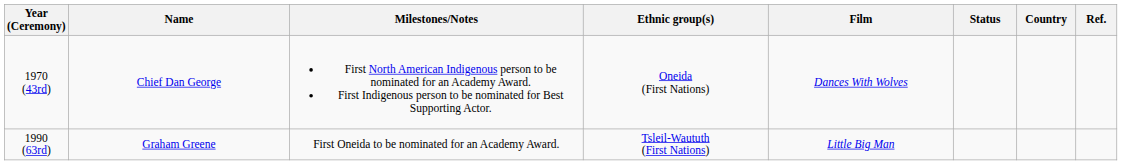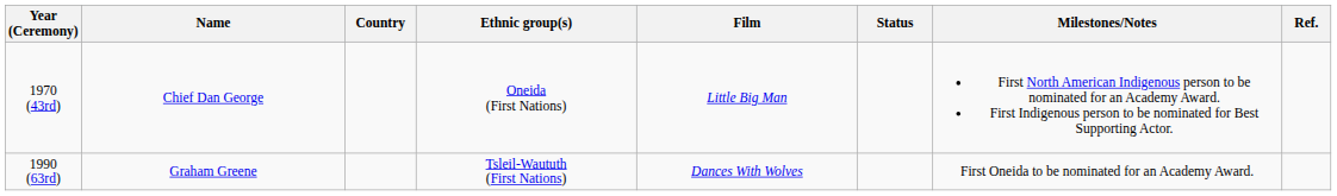 <table class="wikitable" style="text-align: center">
 <tr style="background:#ebf5ff;">
 <th style="width:75px;">Year<br>(Ceremony)</th>
 <th style="width:300px;">Name</th>
-<th style="width:400px;">Milestones/Notes</th>
+<th width="75">Country</th>
 <th style="width:250px;">Ethnic group(s)</th>
 <th style="width:250px;">Film</th>
 <th style="width:80px;">Status</th>
-<th width="75">Country</th>
+<th style="width:400px;">Milestones/Notes</th>
 <th style="width:50px;">Ref.</th>
 </tr>
 <tr>
 <td>1970<br>(<a href='#'>43rd</a>)</td>
 <td><a href='#'>Chief Dan George</a></td>
+<td></td>
+<td><a href='#'>Oneida</a><br>(First Nations)</td>
+<td><em><a href='#'>Little Big Man</a></em></td>
+<td></td>
 <td><br><ul><li>First <a href='#'>North American Indigenous</a> person to be nominated for an Academy Award.</li><li>First Indigenous person to be nominated for Best Supporting Actor.</li></ul></td>
-<td><a href='#'>Oneida</a><br>(First Nations)</td>
-<td><em><a href='#'>Dances With Wolves</a></em></td>
-<td></td>
-<td></td>
 <td></td>
 </tr>
 <tr>
 <td>1990<br>(<a href='#'>63rd</a>)</td>
 <td><a href='#'>Graham Greene</a></td>
+<td></td>
+<td><a href='#'>Tsleil-Waututh</a><br>(<a href='#'>First Nations</a>)</td>
+<td><em><a href='#'>Dances With Wolves</a></em></td>
+<td></td>
 <td>First Oneida to be nominated for an Academy Award.</td>
-<td><a href='#'>Tsleil-Waututh</a><br>(<a href='#'>First Nations</a>)</td>
-<td><em><a href='#'>Little Big Man</a></em></td>
-<td></td>
-<td></td>
 <td></td>
 </tr>
 </table>
